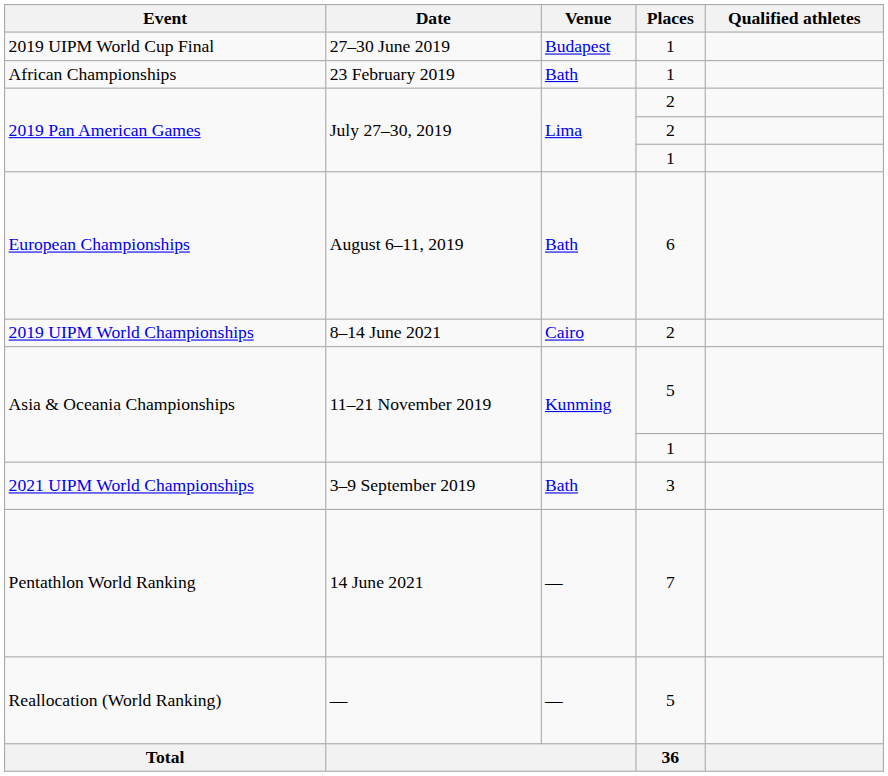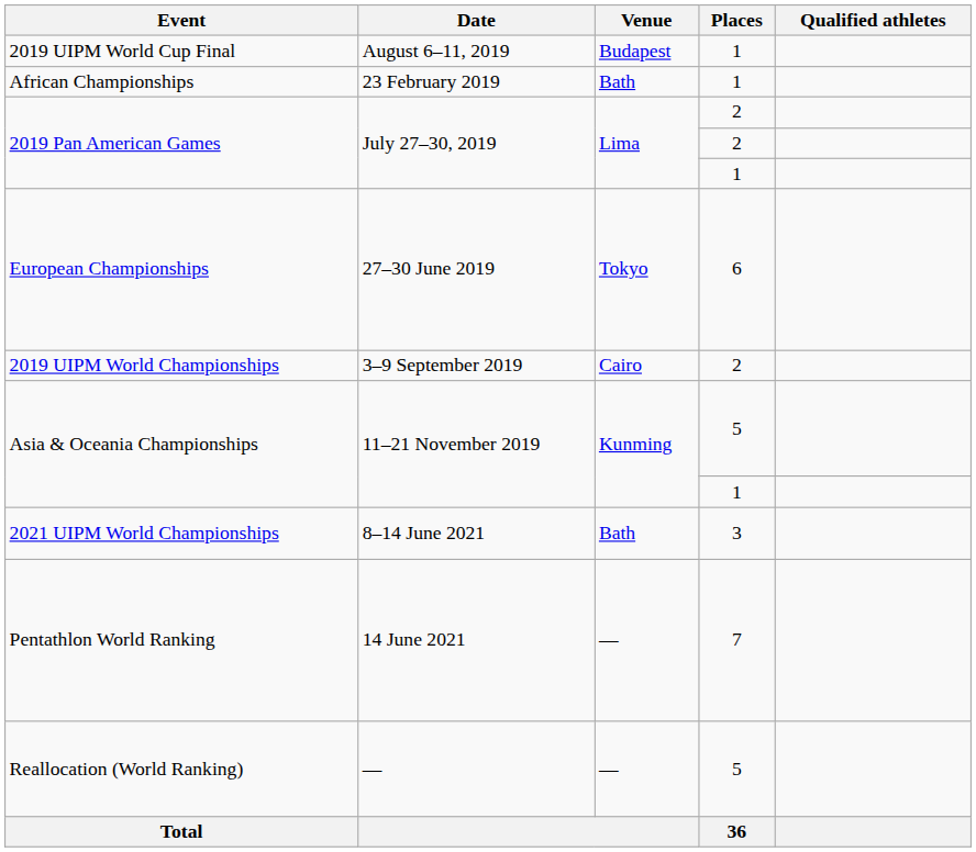 <table class=wikitable width=800>
 <tr>
 <th>Event</th>
 <th>Date</th>
 <th>Venue</th>
 <th>Places</th>
 <th>Qualified athletes</th>
 </tr>
 <tr>
 <td>2019 UIPM World Cup Final</td>
-<td>27–30 June 2019</td>
+<td rowspan=1>August 6–11, 2019</td>
 <td> <a href='#'>Budapest</a></td>
 <td align=center>1</td>
 <td></td>
 </tr>
 <tr>
 <td>African Championships</td>
 <td>23 February 2019</td>
 <td rowspan=1> <a href='#'>Bath</a></td>
 <td align=center>1</td>
 <td></td>
 </tr>
 <tr>
 <td rowspan=3><a href='#'>2019 Pan American Games</a></td>
 <td rowspan=3>July 27–30, 2019</td>
 <td rowspan=3> <a href='#'>Lima</a></td>
 <td align=center>2</td>
 <td><br></td>
 </tr>
 <tr>
 <td align=center>2</td>
 <td><br></td>
 </tr>
 <tr>
 <td align=center>1</td>
 <td></td>
 </tr>
 <tr>
 <td rowspan=1><a href='#'>European Championships</a></td>
-<td rowspan=1>August 6–11, 2019</td>
-<td rowspan=1> <a href='#'>Bath</a></td>
+<td>27–30 June 2019</td>
+<td> <a href='#'>Tokyo</a></td>
 <td align=center>6</td>
 <td><br> <s></s><br> <br><br><br><br><s></s><br></td>
 </tr>
 <tr>
 <td><a href='#'>2019 UIPM World Championships</a></td>
-<td>8–14 June 2021</td>
+<td>3–9 September 2019</td>
 <td> <a href='#'>Cairo</a></td>
 <td align=center>2</td>
 <td><br></td>
 </tr>
 <tr>
 <td rowspan=2>Asia & Oceania Championships</td>
 <td rowspan=2>11–21 November 2019</td>
 <td rowspan=2> <a href='#'>Kunming</a></td>
 <td align=center>5</td>
 <td><br><br><br><br></td>
 </tr>
 <tr>
 <td align=center>1</td>
 <td><s></s><br></td>
 </tr>
 <tr>
 <td><a href='#'>2021 UIPM World Championships</a></td>
-<td>3–9 September 2019</td>
+<td>8–14 June 2021</td>
 <td rowspan=1> <a href='#'>Bath</a></td>
 <td align=center>3</td>
 <td><br><br></td>
 </tr>
 <tr>
 <td>Pentathlon World Ranking</td>
 <td>14 June 2021</td>
 <td>—</td>
 <td align=center>7</td>
 <td><br><br><br><s></s><br><br><br><br></td>
 </tr>
 <tr>
 <td>Reallocation (World Ranking)</td>
 <td>—</td>
 <td>—</td>
 <td align=center>5</td>
 <td><br><br><br><br></td>
 </tr>
 <tr>
 <th>Total</th>
 <th colspan="2"></th>
 <th>36</th>
 <th></th>
 </tr>
 </table>
